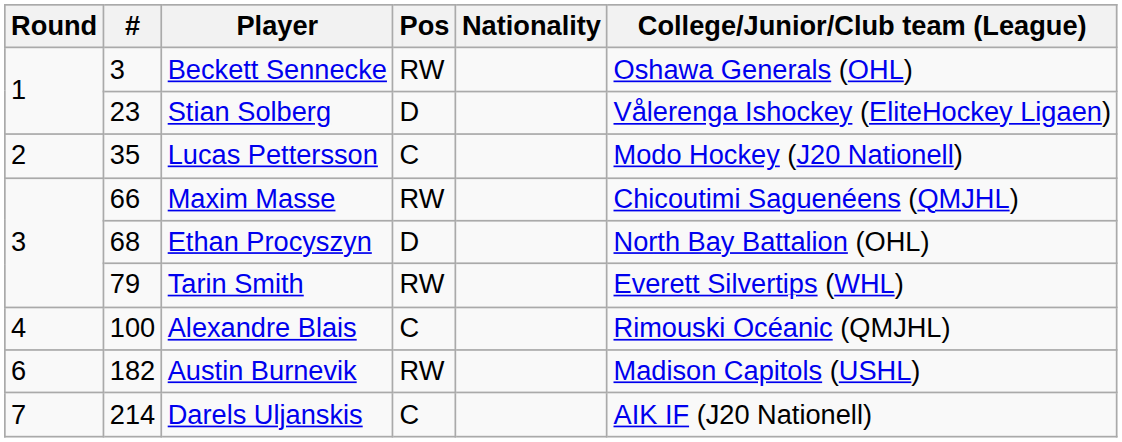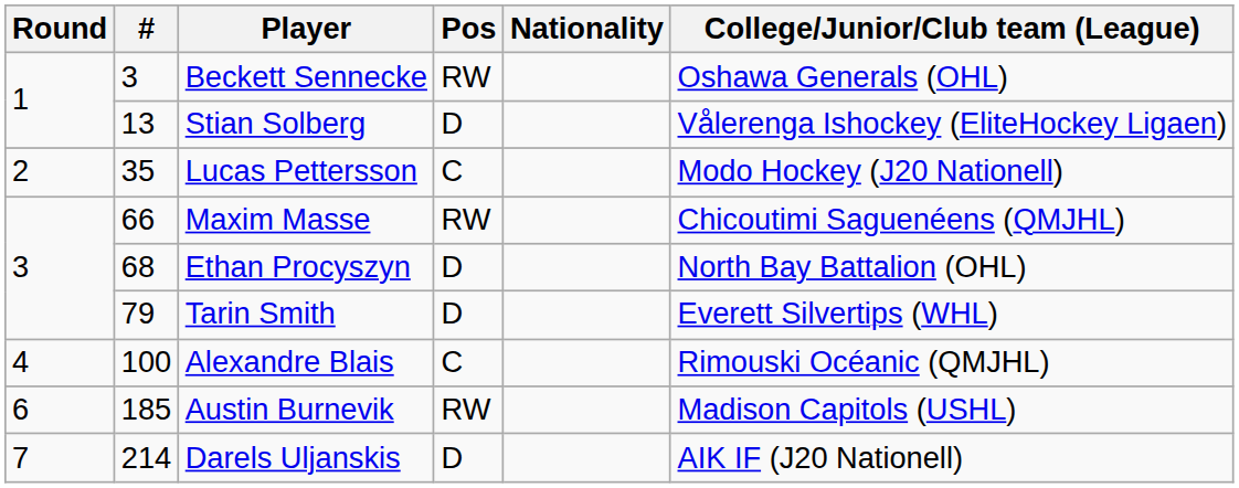 <table class="wikitable">
 <tr>
 <th>Round</th>
 <th>#</th>
 <th>Player</th>
 <th>Pos</th>
 <th>Nationality</th>
 <th>College/Junior/Club team (League)</th>
 </tr>
 <tr>
 <td rowspan="2">1</td>
 <td>3</td>
 <td><a href='#'>Beckett Sennecke</a></td>
 <td>RW</td>
 <td></td>
 <td><a href='#'>Oshawa Generals</a> (<a href='#'>OHL</a>)</td>
 </tr>
 <tr>
-<td>23</td>
+<td>13</td>
 <td><a href='#'>Stian Solberg</a></td>
 <td>D</td>
 <td></td>
 <td><a href='#'>Vålerenga Ishockey</a> (<a href='#'>EliteHockey Ligaen</a>)</td>
 </tr>
 <tr>
 <td>2</td>
 <td>35</td>
 <td><a href='#'>Lucas Pettersson</a></td>
 <td>C</td>
 <td></td>
 <td><a href='#'>Modo Hockey</a> (<a href='#'>J20 Nationell</a>)</td>
 </tr>
 <tr>
 <td rowspan="3">3</td>
 <td>66</td>
 <td><a href='#'>Maxim Masse</a></td>
 <td>RW</td>
 <td></td>
 <td><a href='#'>Chicoutimi Saguenéens</a> (<a href='#'>QMJHL</a>)</td>
 </tr>
 <tr>
 <td>68</td>
 <td><a href='#'>Ethan Procyszyn</a></td>
 <td>D</td>
 <td></td>
 <td><a href='#'>North Bay Battalion</a> (OHL)</td>
 </tr>
 <tr>
 <td>79</td>
 <td><a href='#'>Tarin Smith</a></td>
-<td>RW</td>
+<td>D</td>
 <td></td>
 <td><a href='#'>Everett Silvertips</a> (<a href='#'>WHL</a>)</td>
 </tr>
 <tr>
 <td>4</td>
 <td>100</td>
 <td><a href='#'>Alexandre Blais</a></td>
 <td>C</td>
 <td></td>
 <td><a href='#'>Rimouski Océanic</a> (QMJHL)</td>
 </tr>
 <tr>
 <td>6</td>
-<td>182</td>
+<td>185</td>
 <td><a href='#'>Austin Burnevik</a></td>
 <td>RW</td>
 <td></td>
 <td><a href='#'>Madison Capitols</a> (<a href='#'>USHL</a>)</td>
 </tr>
 <tr>
 <td>7</td>
 <td>214</td>
 <td><a href='#'>Darels Uljanskis</a></td>
-<td>C</td>
+<td>D</td>
 <td></td>
 <td><a href='#'>AIK IF</a> (J20 Nationell)</td>
 </tr>
 </table>
